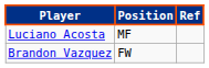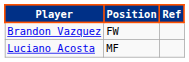 <table class=wikitable>
 <tr>
 <th style="background:#003087; color:#FFFFFF; border:2px solid #FE5000;" scope="col">Player</th>
 <th style="background:#003087; color:#FFFFFF; border:2px solid #FE5000;" scope="col">Position</th>
 <th style="background:#003087; color:#FFFFFF; border:2px solid #FE5000;" scope="col">Ref</th>
 </tr>
 <tr>
+<td> <a href='#'>Brandon Vazquez</a></td>
+<td>FW</td>
+<td></td>
+</tr>
+<tr>
 <td> <a href='#'>Luciano Acosta</a></td>
 <td>MF</td>
 <td></td>
 </tr>
-<tr>
-<td> <a href='#'>Brandon Vazquez</a></td>
-<td>FW</td>
-<td></td>
-</tr>
 </table>
